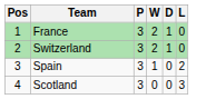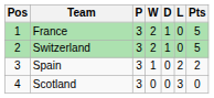 <table class="wikitable" style="font-size: 100%">
 <tr>
 <th width=20>Pos</th>
 <th width=140>Team</th>
 <th width=10>P</th>
 <th width=10>W</th>
 <th width=10>D</th>
 <th width=10>L</th>
+<th width=20>Pts</th>
 </tr>
 <tr align=center style="background:#ACE1AF;">
 <td>1</td>
 <td align="left"> France</td>
 <td>3</td>
 <td>2</td>
 <td>1</td>
 <td>0</td>
+<td>5</td>
 </tr>
 <tr align=center style="background:#ACE1AF;">
 <td>2</td>
 <td align="left"> Switzerland</td>
 <td>3</td>
 <td>2</td>
 <td>1</td>
 <td>0</td>
+<td>5</td>
 </tr>
 <tr align=center>
 <td>3</td>
 <td align="left"> Spain</td>
 <td>3</td>
 <td>1</td>
 <td>0</td>
+<td>2</td>
 <td>2</td>
 </tr>
 <tr align=center>
 <td>4</td>
 <td align="left"> Scotland</td>
 <td>3</td>
 <td>0</td>
 <td>0</td>
 <td>3</td>
+<td>0</td>
 </tr>
 </table>
